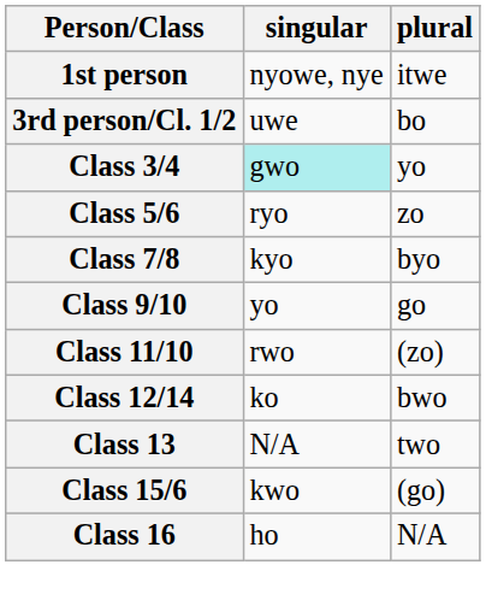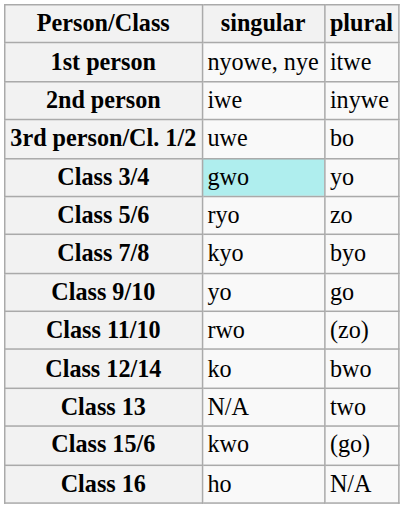 <table class="wikitable">
 <tr>
 <th>Person/Class</th>
 <th>singular</th>
 <th>plural</th>
 </tr>
 <tr>
 <th>1st person</th>
 <td>nyowe, nye</td>
 <td>itwe</td>
+</tr>
+<tr>
+<th>2nd person</th>
+<td>iwe</td>
+<td>inywe</td>
 </tr>
 <tr>
 <th>3rd person/Cl. 1/2</th>
 <td>uwe</td>
 <td>bo</td>
 </tr>
 <tr>
 <th>Class 3/4</th>
 <td style="background: paleturquoise;">gwo</td>
 <td>yo</td>
 </tr>
 <tr>
 <th>Class 5/6</th>
 <td>ryo</td>
 <td>zo</td>
 </tr>
 <tr>
 <th>Class 7/8</th>
 <td>kyo</td>
 <td>byo</td>
 </tr>
 <tr>
 <th>Class 9/10</th>
 <td>yo</td>
 <td>go</td>
 </tr>
 <tr>
 <th>Class 11/10</th>
 <td>rwo</td>
 <td>(zo)</td>
 </tr>
 <tr>
 <th>Class 12/14</th>
 <td>ko</td>
 <td>bwo</td>
 </tr>
 <tr>
 <th>Class 13</th>
 <td>N/A</td>
 <td>two</td>
 </tr>
 <tr>
 <th>Class 15/6</th>
 <td>kwo</td>
 <td>(go)</td>
 </tr>
 <tr>
 <th>Class 16</th>
 <td>ho</td>
 <td>N/A</td>
 </tr>
 </table>
